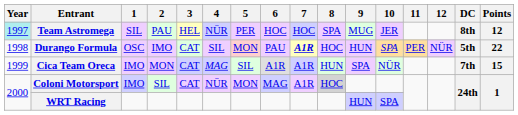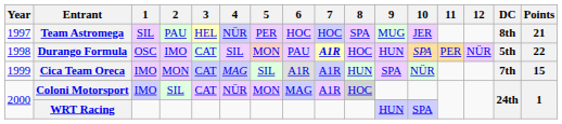 <table class="wikitable" style="text-align:center; font-size:90%">
 <tr>
 <th>Year</th>
 <th>Entrant</th>
 <th>1</th>
 <th>2</th>
 <th>3</th>
 <th>4</th>
 <th>5</th>
 <th>6</th>
 <th>7</th>
 <th>8</th>
 <th>9</th>
 <th>10</th>
 <th>11</th>
 <th>12</th>
 <th>DC</th>
 <th>Points</th>
 </tr>
 <tr>
-<td style="background: paleturquoise;"><a href='#'>1997</a></td>
+<td><a href='#'>1997</a></td>
 <th><a href='#'>Team Astromega</a></th>
 <td style="background:#EFCFFF;"><a href='#'>SIL</a><br></td>
 <td style="background:#DFFFDF;"><a href='#'>PAU</a><br></td>
 <td style="background:#FFFFBF;"><a href='#'>HEL</a><br></td>
 <td style="background:#CFCFFF;"><a href='#'>NÜR</a><br></td>
 <td style="background:#EFCFFF;"><a href='#'>PER</a><br></td>
 <td style="background:#EFCFFF;"><a href='#'>HOC</a><br></td>
 <td style="background:#CFCFFF;"><a href='#'>HOC</a><br></td>
 <td style="background:#EFCFFF;"><a href='#'>SPA</a><br></td>
 <td style="background:#DFFFDF;"><a href='#'>MUG</a><br></td>
 <td style="background:#EFCFFF;"><a href='#'>JER</a><br></td>
 <td></td>
 <td></td>
 <th>8th</th>
-<th>12</th>
+<th>21</th>
 </tr>
 <tr>
 <td><a href='#'>1998</a></td>
 <th><a href='#'>Durango Formula</a></th>
 <td style="background:#EFCFFF;"><a href='#'>OSC</a><br></td>
 <td style="background:#EFCFFF;"><a href='#'>IMO</a><br></td>
 <td style="background:#DFFFDF;"><a href='#'>CAT</a><br></td>
 <td style="background:#EFCFFF;"><a href='#'>SIL</a><br></td>
 <td style="background:#FFCFCF;"><a href='#'>MON</a><br></td>
 <td style="background:#EFCFFF;"><a href='#'>PAU</a><br></td>
 <td style="background:#FFFFBF;"><a href='#'><strong><em>A1R</em></strong></a><br></td>
 <td style="background:#EFCFFF;"><a href='#'>HOC</a><br></td>
 <td style="background:#EFCFFF;"><a href='#'>HUN</a><br></td>
 <td style="background:#FFDF9F;"><em><a href='#'>SPA</a></em><br></td>
 <td style="background:#FFDF9F;"><a href='#'>PER</a><br></td>
 <td style="background:#EFCFFF;"><a href='#'>NÜR</a><br></td>
 <th>5th</th>
 <th>22</th>
 </tr>
 <tr>
 <td><a href='#'>1999</a></td>
 <th><a href='#'>Cica Team Oreca</a></th>
 <td style="background:#EFCFFF;"><a href='#'>IMO</a><br></td>
 <td style="background:#EFCFFF;"><a href='#'>MON</a><br></td>
 <td style="background:#CFCFFF;"><a href='#'>CAT</a><br></td>
 <td style="background:#CFCFFF;"><em><a href='#'>MAG</a></em><br></td>
 <td style="background:#DFFFDF;"><a href='#'>SIL</a><br></td>
 <td style="background:#DFDFDF;"><a href='#'>A1R</a><br></td>
 <td style="background:#CFCFFF;"><a href='#'>A1R</a><br></td>
 <td style="background:#DFFFDF;"><a href='#'>HUN</a><br></td>
 <td style="background:#EFCFFF;"><a href='#'>SPA</a><br></td>
 <td style="background:#DFFFDF;"><a href='#'>NÜR</a><br></td>
 <td></td>
 <td></td>
 <th>7th</th>
 <th>15</th>
 </tr>
 <tr>
 <td rowspan=2><a href='#'>2000</a></td>
 <th><a href='#'>Coloni Motorsport</a></th>
 <td style="background:#CFCFFF;"><a href='#'>IMO</a><br></td>
 <td style="background:#DFFFDF;"><a href='#'>SIL</a><br></td>
 <td style="background:#EFCFFF;"><a href='#'>CAT</a><br></td>
 <td style="background:#EFCFFF;"><a href='#'>NÜR</a><br></td>
 <td style="background:#EFCFFF;"><a href='#'>MON</a><br></td>
 <td style="background:#CFCFFF;"><a href='#'>MAG</a><br></td>
 <td style="background:#EFCFFF;"><a href='#'>A1R</a><br></td>
 <td style="background: lightgrey;"><a href='#'>HOC</a></td>
 <td></td>
 <td></td>
 <td rowspan=2></td>
 <td rowspan=2></td>
 <th rowspan=2>24th</th>
 <th rowspan=2>1</th>
 </tr>
 <tr>
 <th><a href='#'>WRT Racing</a></th>
 <td></td>
 <td></td>
 <td></td>
 <td></td>
 <td></td>
 <td></td>
 <td></td>
 <td></td>
 <td style="background:#CFCFFF;"><a href='#'>HUN</a><br></td>
 <td style="background:#CFCFFF;"><a href='#'>SPA</a><br></td>
 </tr>
 </table>
